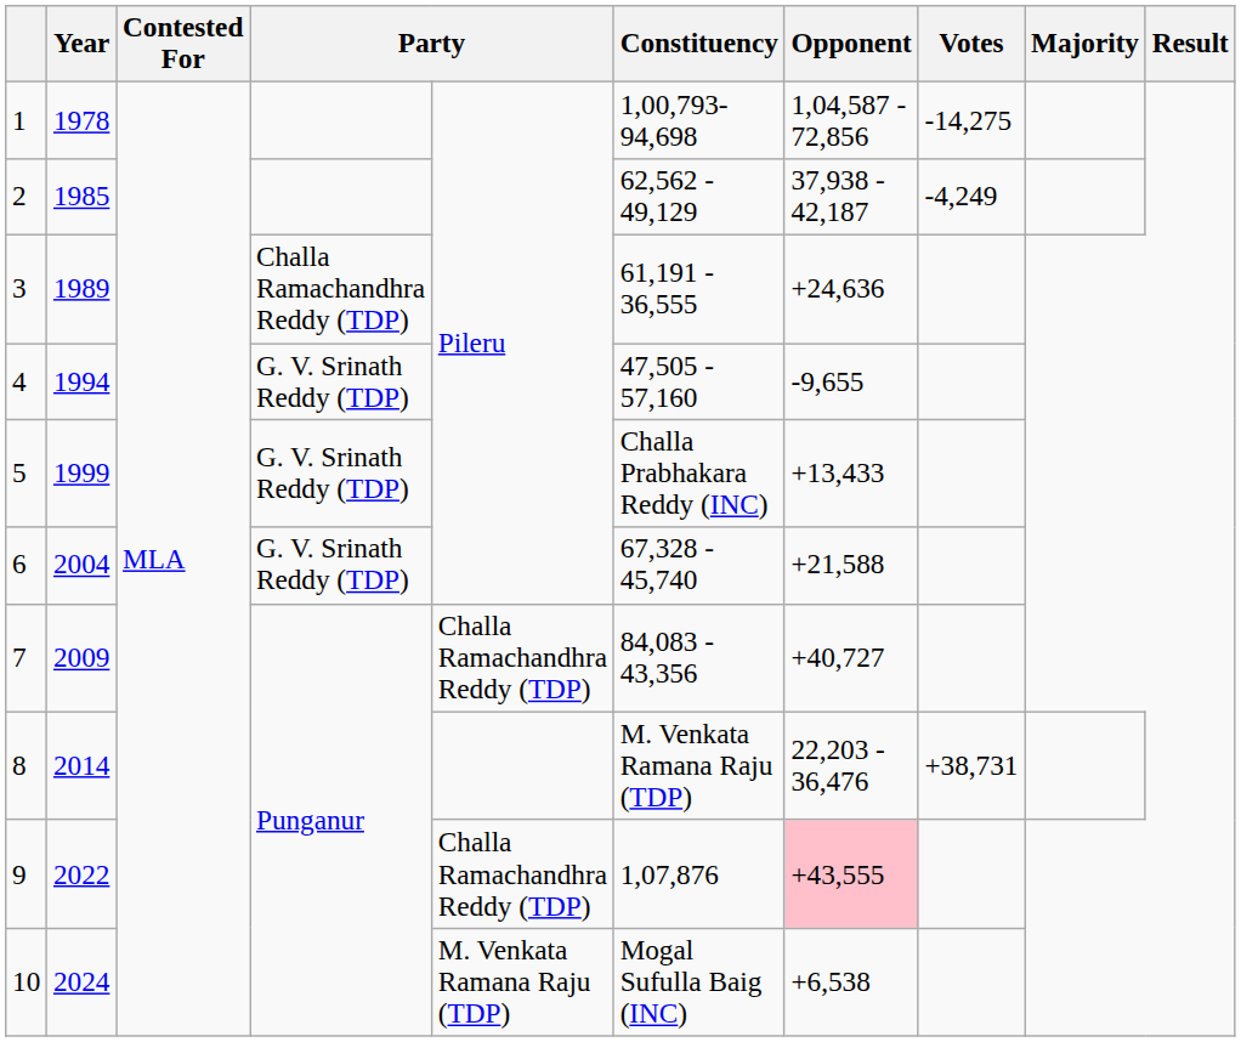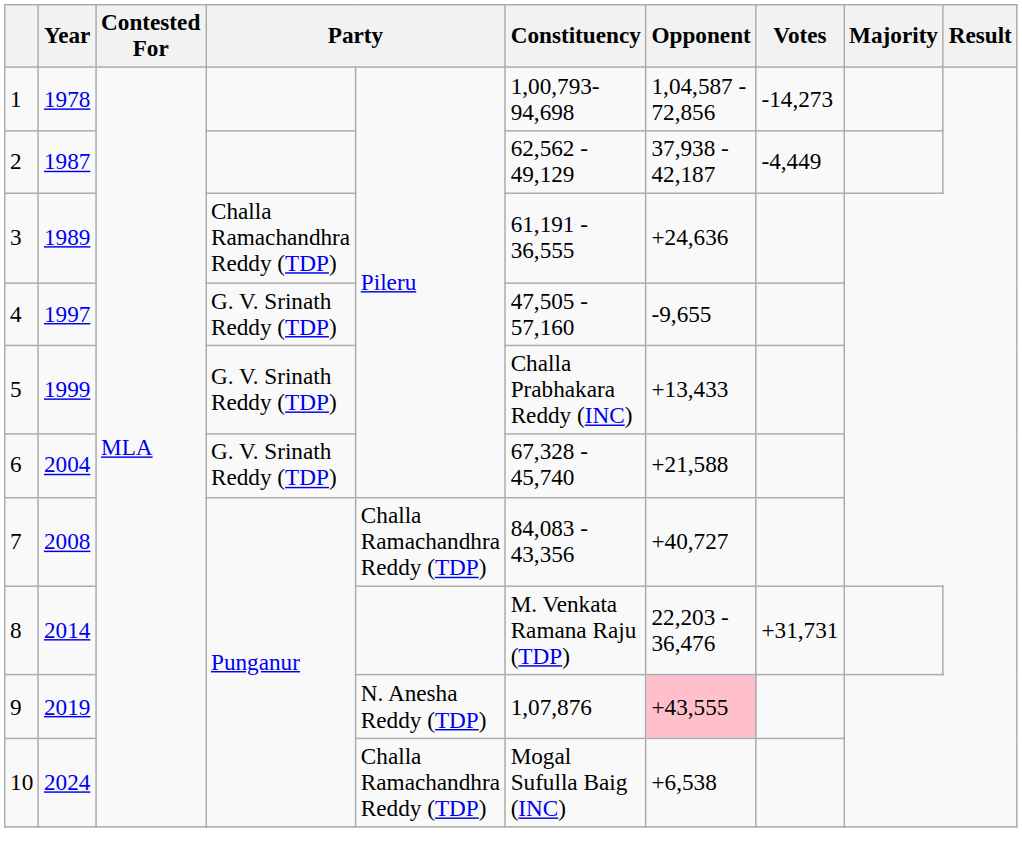 <table class="wikitable">
 <tr>
 <th></th>
 <th>Year</th>
 <th>Contested For</th>
 <th colspan="2">Party</th>
 <th>Constituency</th>
 <th>Opponent</th>
 <th>Votes</th>
 <th>Majority</th>
 <th>Result</th>
 </tr>
 <tr>
 <td>1</td>
 <td><a href='#'>1978</a></td>
 <td rowspan="10"><a href='#'>MLA</a></td>
 <td></td>
 <td rowspan = "6"><a href='#'>Pileru</a></td>
 <td>1,00,793- 94,698</td>
 <td>1,04,587 - 72,856</td>
-<td>-14,275</td>
+<td>-14,273</td>
 <td> </td>
 </tr>
 <tr>
 <td>2</td>
-<td><a href='#'>1985</a></td>
+<td><a href='#'>1987</a></td>
 <td></td>
 <td>62,562 - 49,129</td>
 <td>37,938 - 42,187</td>
-<td>-4,249</td>
+<td>-4,449</td>
 <td> </td>
 </tr>
 <tr>
 <td>3</td>
 <td><a href='#'>1989</a></td>
 <td>Challa Ramachandhra Reddy (<a href='#'>TDP</a>)</td>
 <td>61,191 - 36,555</td>
 <td>+24,636</td>
 <td> </td>
 </tr>
 <tr>
 <td>4</td>
-<td><a href='#'>1994</a></td>
+<td><a href='#'>1997</a></td>
 <td>G. V. Srinath Reddy (<a href='#'>TDP</a>)</td>
 <td>47,505 - 57,160</td>
 <td>-9,655</td>
 <td> </td>
 </tr>
 <tr>
 <td>5</td>
 <td><a href='#'>1999</a></td>
 <td>G. V. Srinath Reddy (<a href='#'>TDP</a>)</td>
 <td>Challa Prabhakara Reddy (<a href='#'>INC</a>)</td>
 <td>+13,433</td>
 <td> </td>
 </tr>
 <tr>
 <td>6</td>
 <td><a href='#'>2004</a></td>
 <td>G. V. Srinath Reddy (<a href='#'>TDP</a>)</td>
 <td>67,328 - 45,740</td>
 <td>+21,588</td>
 <td><br></td>
 </tr>
 <tr>
 <td>7</td>
-<td><a href='#'>2009</a></td>
+<td><a href='#'>2008</a></td>
 <td rowspan = "4"><a href='#'>Punganur</a></td>
 <td>Challa Ramachandhra Reddy (<a href='#'>TDP</a>)</td>
 <td>84,083 - 43,356</td>
 <td>+40,727</td>
 <td><br></td>
 </tr>
 <tr>
 <td>8</td>
 <td><a href='#'> 2014</a></td>
 <td></td>
 <td>M. Venkata Ramana Raju (<a href='#'>TDP</a>)</td>
 <td>22,203 - 36,476</td>
-<td>+38,731</td>
+<td>+31,731</td>
 <td><br></td>
 </tr>
 <tr>
 <td>9</td>
-<td><a href='#'> 2022</a></td>
-<td>Challa Ramachandhra Reddy (<a href='#'>TDP</a>)</td>
+<td><a href='#'> 2019</a></td>
+<td>N. Anesha Reddy  (<a href='#'>TDP</a>)</td>
 <td>1,07,876</td>
 <td style="background: pink;">+43,555</td>
 <td><br></td>
 </tr>
 <tr>
 <td>10</td>
 <td><a href='#'> 2024</a></td>
-<td>M. Venkata Ramana Raju  (<a href='#'>TDP</a>)</td>
+<td>Challa Ramachandhra Reddy (<a href='#'>TDP</a>)</td>
 <td>Mogal Sufulla Baig (<a href='#'>INC</a>)</td>
 <td>+6,538</td>
 <td><br></td>
 </tr>
 </table>
